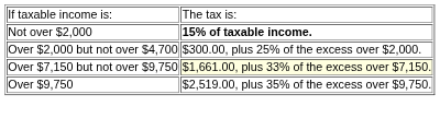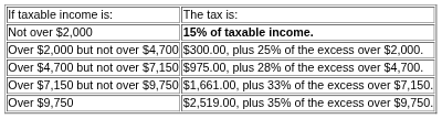 <table border=1>
 <tr>
 <td>If taxable income is:</td>
 <td>The tax is:</td>
 </tr>
 <tr>
 <td>Not over $2,000</td>
 <td><strong>15% of taxable income.</strong></td>
 </tr>
 <tr>
 <td>Over $2,000 but not over $4,700</td>
 <td>$300.00, plus 25% of the excess over $2,000.</td>
 </tr>
 <tr>
+<td>Over $4,700 but not over $7,150</td>
+<td>$975.00, plus 28% of the excess over $4,700.</td>
+</tr>
+<tr>
 <td>Over $7,150 but not over $9,750</td>
-<td style="background: lightyellow;">$1,661.00, plus 33% of the excess over $7,150.</td>
+<td>$1,661.00, plus 33% of the excess over $7,150.</td>
 </tr>
 <tr>
 <td>Over $9,750</td>
 <td>$2,519.00, plus 35% of the excess over $9,750.</td>
 </tr>
 </table>
